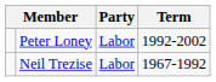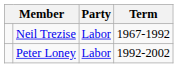 <table class="wikitable">
 <tr>
 <th colspan="2">Member</th>
 <th>Party</th>
 <th>Term</th>
 </tr>
 <tr>
 <td> </td>
+<td><a href='#'>Neil Trezise</a></td>
+<td><a href='#'>Labor</a></td>
+<td>1967-1992</td>
+</tr>
+<tr>
+<td> </td>
 <td><a href='#'>Peter Loney</a></td>
 <td><a href='#'>Labor</a></td>
 <td>1992-2002</td>
 </tr>
-<tr>
-<td> </td>
-<td><a href='#'>Neil Trezise</a></td>
-<td><a href='#'>Labor</a></td>
-<td>1967-1992</td>
-</tr>
 </table>
